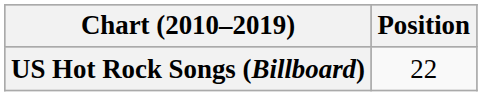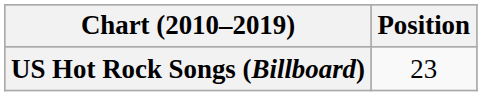 <table class="wikitable plainrowheaders" style="text-align:center">
 <tr>
 <th scope="col">Chart (2010–2019)</th>
 <th scope="col">Position</th>
 </tr>
 <tr>
 <th scope="row">US Hot Rock Songs (<em>Billboard</em>)</th>
-<td>22</td>
+<td>23</td>
 </tr>
 </table>
